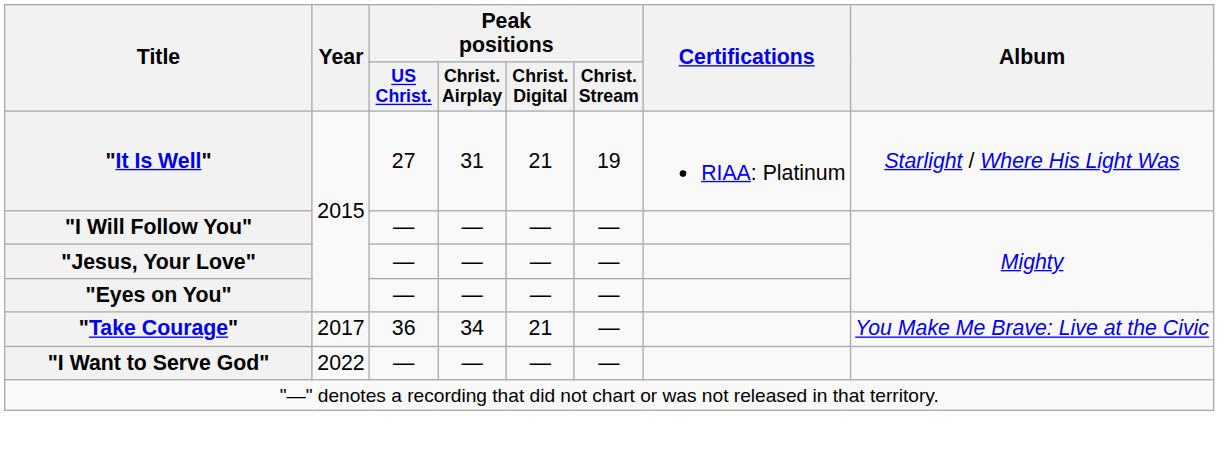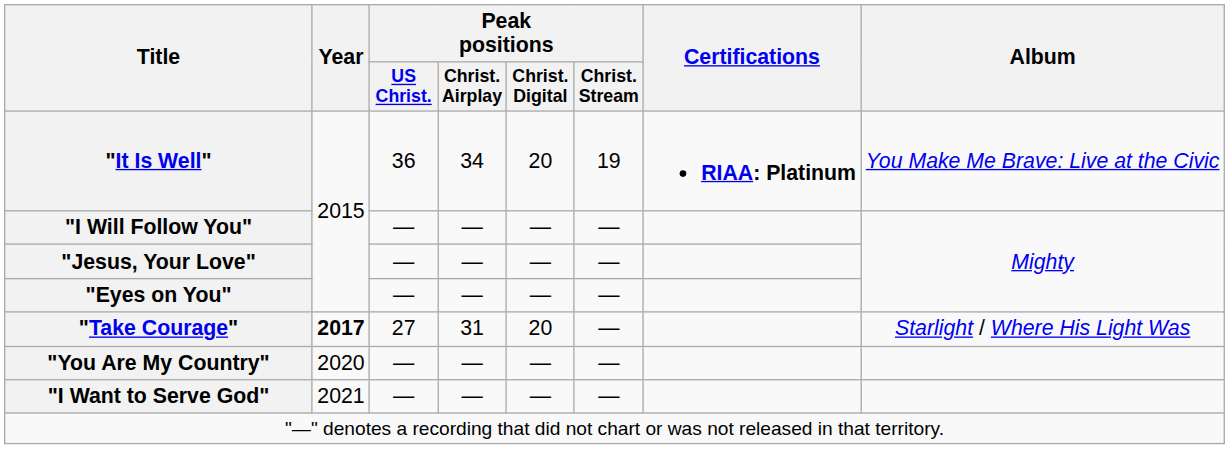 <table class="wikitable plainrowheaders" style="text-align:center;">
 <tr>
 <th rowspan="2" style="width:14em;">Title</th>
 <th rowspan="2">Year</th>
 <th colspan="4">Peak<br>positions</th>
 <th rowspan="2"><a href='#'>Certifications</a></th>
 <th rowspan="2">Album</th>
 </tr>
 <tr style="font-size:smaller;">
 <th width="45"><a href='#'>US Christ.</a><br></th>
 <th width="45">Christ. Airplay<br></th>
 <th width="45">Christ. Digital<br></th>
 <th width="45">Christ. Stream<br></th>
 </tr>
 <tr>
 <th scope="row">"<a href='#'>It Is Well</a>"<br></th>
 <td rowspan="4">2015</td>
-<td>27</td>
-<td>31</td>
-<td>21</td>
+<td>36</td>
+<td>34</td>
+<td>20</td>
 <td>19</td>
-<td><br><ul><li><a href='#'>RIAA</a>: Platinum</li></ul></td>
-<td><a href='#'><em>Starlight</em></a> / <em><a href='#'>Where His Light Was</a></em></td>
+<td><strong><br><ul><li><a href='#'>RIAA</a>: Platinum</li></ul></strong></td>
+<td><em><a href='#'>You Make Me Brave: Live at the Civic</a></em></td>
 </tr>
 <tr>
 <th scope="row">"I Will Follow You"</th>
 <td>—</td>
 <td>—</td>
 <td>—</td>
 <td>—</td>
 <td></td>
 <td rowspan="3"><a href='#'><em>Mighty</em></a></td>
 </tr>
 <tr>
 <th scope="row">"Jesus, Your Love"</th>
 <td>—</td>
 <td>—</td>
 <td>—</td>
 <td>—</td>
 <td></td>
 </tr>
 <tr>
 <th scope="row">"Eyes on You"</th>
 <td>—</td>
 <td>—</td>
 <td>—</td>
 <td>—</td>
 <td></td>
 </tr>
 <tr>
 <th scope="row">"<a href='#'>Take Courage</a>"<br></th>
-<td>2017</td>
-<td>36</td>
-<td>34</td>
-<td>21</td>
+<td><strong>2017</strong></td>
+<td>27</td>
+<td>31</td>
+<td>20</td>
 <td>—</td>
 <td></td>
-<td><em><a href='#'>You Make Me Brave: Live at the Civic</a></em></td>
+<td><a href='#'><em>Starlight</em></a> / <em><a href='#'>Where His Light Was</a></em></td>
+</tr>
+<tr>
+<th scope="row">"You Are My Country"<br></th>
+<td>2020</td>
+<td>—</td>
+<td>—</td>
+<td>—</td>
+<td>—</td>
+<td></td>
+<td></td>
 </tr>
 <tr>
 <th scope="row">"I Want to Serve God"<br></th>
-<td>2022</td>
+<td>2021</td>
 <td>—</td>
 <td>—</td>
 <td>—</td>
 <td>—</td>
 <td></td>
 <td></td>
 </tr>
 <tr>
 <td colspan="8" style="font-size:90%">"—" denotes a recording that did not chart or was not released in that territory.</td>
 </tr>
 </table>
